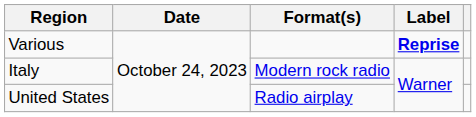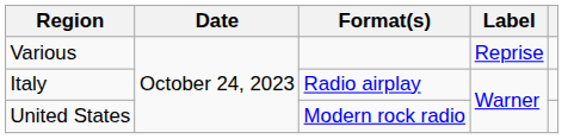 <table class="wikitable">
 <tr>
 <th>Region</th>
 <th>Date</th>
 <th>Format(s)</th>
 <th>Label</th>
 <th></th>
 </tr>
 <tr>
 <td>Various</td>
 <td rowspan="3">October 24, 2023</td>
 <td></td>
-<td><strong><a href='#'>Reprise</a></strong></td>
+<td><a href='#'>Reprise</a></td>
 <td></td>
 </tr>
 <tr>
 <td>Italy</td>
-<td><a href='#'>Modern rock radio</a></td>
+<td><a href='#'>Radio airplay</a></td>
 <td rowspan="2"><a href='#'>Warner</a></td>
 <td></td>
 </tr>
 <tr>
 <td>United States</td>
-<td><a href='#'>Radio airplay</a></td>
+<td><a href='#'>Modern rock radio</a></td>
 <td></td>
 </tr>
 </table>
